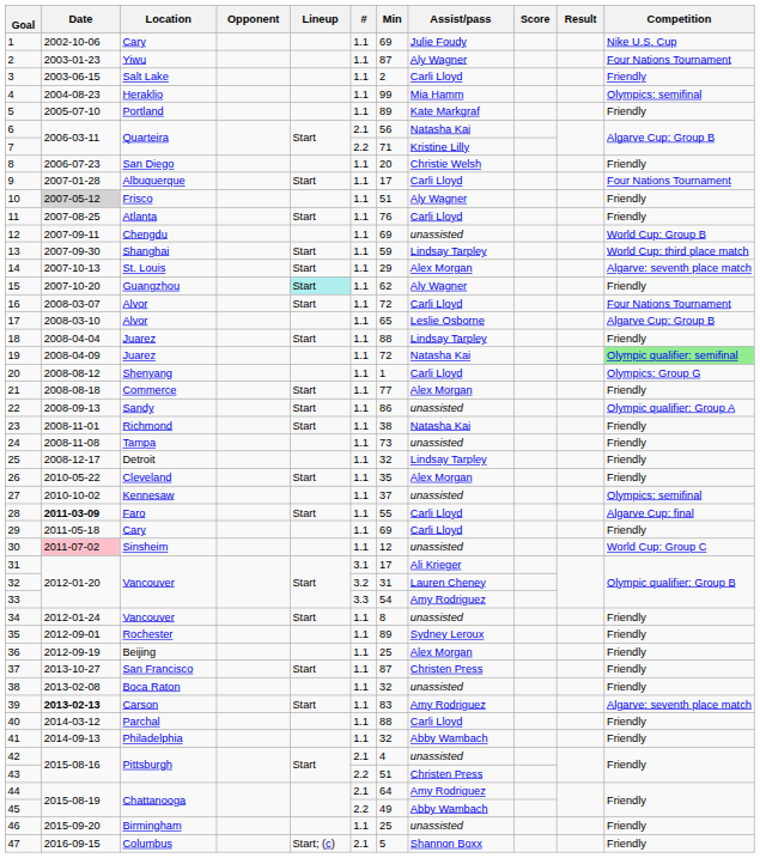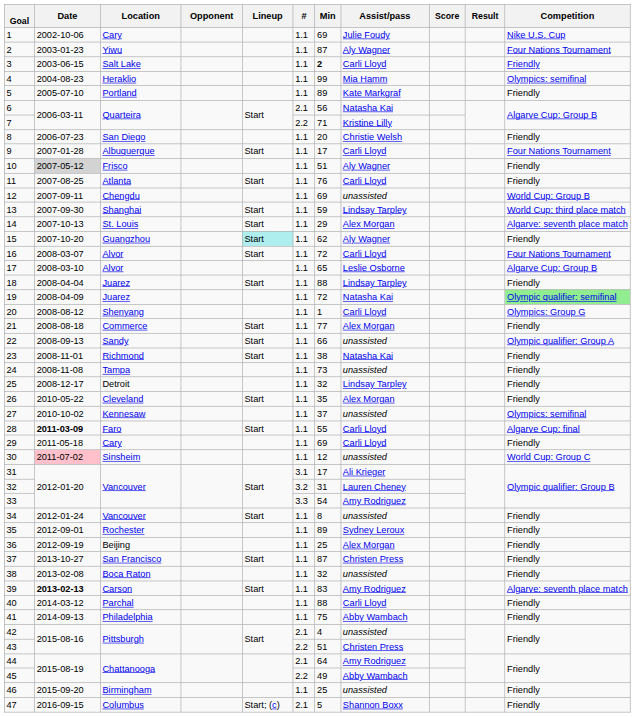 <table class="wikitable collapsible sortable" style="font-size:90%">
 <tr>
 <th data-sort-type="number" style="font-size:95%;"><br>Goal</th>
 <th>Date</th>
 <th>Location</th>
 <th>Opponent</th>
 <th data-sort-type="number">Lineup</th>
 <th>#</th>
 <th data-sort-type="number">Min</th>
 <th>Assist/pass</th>
 <th data-sort-type="number" style="font-size:95%;">Score</th>
 <th data-sort-type="number" style="font-size:95%;">Result</th>
 <th width="20%">Competition</th>
 </tr>
 <tr>
 <td>1</td>
 <td>2002-10-06</td>
 <td><a href='#'>Cary</a></td>
 <td></td>
 <td></td>
 <td>1.1</td>
 <td>69</td>
 <td><a href='#'>Julie Foudy</a></td>
 <td></td>
 <td></td>
 <td><a href='#'>Nike U.S. Cup</a></td>
 </tr>
 <tr>
 <td>2</td>
 <td>2003-01-23</td>
 <td><a href='#'>Yiwu</a></td>
 <td></td>
 <td></td>
 <td>1.1</td>
 <td>87</td>
 <td><a href='#'>Aly Wagner</a></td>
 <td></td>
 <td></td>
 <td><a href='#'>Four Nations Tournament</a></td>
 </tr>
 <tr>
 <td>3</td>
 <td>2003-06-15</td>
 <td><a href='#'>Salt Lake</a></td>
 <td></td>
 <td></td>
 <td>1.1</td>
-<td>2</td>
+<td><strong>2</strong></td>
 <td><a href='#'>Carli Lloyd</a></td>
 <td></td>
 <td></td>
 <td><a href='#'>Friendly</a></td>
 </tr>
 <tr>
 <td>4</td>
 <td>2004-08-23</td>
 <td><a href='#'>Heraklio</a></td>
 <td></td>
 <td></td>
 <td>1.1</td>
 <td>99</td>
 <td><a href='#'>Mia Hamm</a></td>
 <td></td>
 <td></td>
 <td><a href='#'>Olympics: semifinal</a></td>
 </tr>
 <tr>
 <td>5</td>
 <td>2005-07-10</td>
 <td><a href='#'>Portland</a></td>
 <td></td>
 <td></td>
 <td>1.1</td>
 <td>89</td>
 <td><a href='#'>Kate Markgraf</a></td>
 <td></td>
 <td></td>
 <td>Friendly</td>
 </tr>
 <tr>
 <td>6</td>
 <td rowspan=2>2006-03-11</td>
 <td rowspan=2><a href='#'>Quarteira</a></td>
 <td rowspan=2></td>
 <td rowspan=2>Start</td>
 <td>2.1</td>
 <td>56</td>
 <td><a href='#'>Natasha Kai</a></td>
 <td></td>
 <td rowspan=2></td>
 <td rowspan=2 ><a href='#'>Algarve Cup: Group B</a></td>
 </tr>
 <tr>
 <td>7</td>
 <td>2.2</td>
 <td>71</td>
 <td><a href='#'>Kristine Lilly</a></td>
 <td></td>
 </tr>
 <tr>
 <td>8</td>
 <td>2006-07-23</td>
 <td><a href='#'>San Diego</a></td>
 <td></td>
 <td></td>
 <td>1.1</td>
 <td>20</td>
 <td><a href='#'>Christie Welsh</a></td>
 <td></td>
 <td></td>
 <td>Friendly</td>
 </tr>
 <tr>
 <td>9</td>
 <td>2007-01-28</td>
 <td><a href='#'>Albuquerque</a></td>
 <td></td>
 <td>Start</td>
 <td>1.1</td>
 <td>17</td>
 <td><a href='#'>Carli Lloyd</a></td>
 <td></td>
 <td></td>
 <td><a href='#'>Four Nations Tournament</a></td>
 </tr>
 <tr>
 <td>10</td>
 <td style="background: lightgrey;">2007-05-12</td>
 <td><a href='#'>Frisco</a></td>
 <td></td>
 <td></td>
 <td>1.1</td>
 <td>51</td>
 <td><a href='#'>Aly Wagner</a></td>
 <td></td>
 <td></td>
 <td>Friendly</td>
 </tr>
 <tr>
 <td>11</td>
 <td>2007-08-25</td>
 <td><a href='#'>Atlanta</a></td>
 <td></td>
 <td>Start</td>
 <td>1.1</td>
 <td>76</td>
 <td><a href='#'>Carli Lloyd</a></td>
 <td></td>
 <td></td>
 <td>Friendly</td>
 </tr>
 <tr>
 <td>12</td>
 <td>2007-09-11</td>
 <td><a href='#'>Chengdu</a></td>
 <td></td>
 <td></td>
 <td>1.1</td>
 <td>69</td>
 <td><em>unassisted</em></td>
 <td></td>
 <td></td>
 <td><a href='#'>World Cup: Group B</a></td>
 </tr>
 <tr>
 <td>13</td>
 <td>2007-09-30</td>
 <td><a href='#'>Shanghai</a></td>
 <td></td>
 <td>Start</td>
 <td>1.1</td>
 <td>59</td>
 <td><a href='#'>Lindsay Tarpley</a></td>
 <td></td>
 <td></td>
 <td><a href='#'>World Cup: third place match</a></td>
 </tr>
 <tr>
 <td>14</td>
 <td>2007-10-13</td>
 <td><a href='#'>St. Louis</a></td>
 <td></td>
 <td>Start</td>
 <td>1.1</td>
 <td>29</td>
 <td><a href='#'>Alex Morgan</a></td>
 <td></td>
 <td></td>
 <td><a href='#'>Algarve: seventh place match</a></td>
 </tr>
 <tr>
 <td>15</td>
 <td>2007-10-20</td>
 <td><a href='#'>Guangzhou</a></td>
 <td></td>
 <td style="background: paleturquoise;">Start</td>
 <td>1.1</td>
 <td>62</td>
 <td><a href='#'>Aly Wagner</a></td>
 <td></td>
 <td></td>
 <td>Friendly</td>
 </tr>
 <tr>
 <td>16</td>
 <td>2008-03-07</td>
 <td><a href='#'>Alvor</a></td>
 <td></td>
 <td>Start</td>
 <td>1.1</td>
 <td>72</td>
 <td><a href='#'>Carli Lloyd</a></td>
 <td></td>
 <td></td>
 <td><a href='#'>Four Nations Tournament</a></td>
 </tr>
 <tr>
 <td>17</td>
 <td>2008-03-10</td>
 <td><a href='#'>Alvor</a></td>
 <td></td>
 <td></td>
 <td>1.1</td>
 <td>65</td>
 <td><a href='#'>Leslie Osborne</a></td>
 <td></td>
 <td></td>
 <td><a href='#'>Algarve Cup: Group B</a></td>
 </tr>
 <tr>
 <td>18</td>
 <td>2008-04-04</td>
 <td><a href='#'>Juarez</a></td>
 <td></td>
 <td>Start</td>
 <td>1.1</td>
 <td>88</td>
 <td><a href='#'>Lindsay Tarpley</a></td>
 <td></td>
 <td></td>
 <td>Friendly</td>
 </tr>
 <tr>
 <td>19</td>
 <td>2008-04-09</td>
 <td><a href='#'>Juarez</a></td>
 <td></td>
 <td></td>
 <td>1.1</td>
 <td>72</td>
 <td><a href='#'>Natasha Kai</a></td>
 <td></td>
 <td></td>
 <td style="background: lightgreen;"><a href='#'>Olympic qualifier: semifinal</a></td>
 </tr>
 <tr>
 <td>20</td>
 <td>2008-08-12</td>
 <td><a href='#'>Shenyang</a></td>
 <td></td>
 <td></td>
 <td>1.1</td>
 <td>1</td>
 <td><a href='#'>Carli Lloyd</a></td>
 <td></td>
 <td></td>
 <td><a href='#'>Olympics: Group G</a></td>
 </tr>
 <tr>
 <td>21</td>
 <td>2008-08-18</td>
 <td><a href='#'>Commerce</a></td>
 <td></td>
 <td>Start</td>
 <td>1.1</td>
 <td>77</td>
 <td><a href='#'>Alex Morgan</a></td>
 <td></td>
 <td></td>
 <td>Friendly</td>
 </tr>
 <tr>
 <td>22</td>
 <td>2008-09-13</td>
 <td><a href='#'>Sandy</a></td>
 <td></td>
 <td>Start</td>
 <td>1.1</td>
-<td>86</td>
+<td>66</td>
 <td><em>unassisted</em></td>
 <td></td>
 <td></td>
 <td><a href='#'>Olympic qualifier: Group A</a></td>
 </tr>
 <tr>
 <td>23</td>
 <td>2008-11-01</td>
 <td><a href='#'>Richmond</a></td>
 <td></td>
 <td>Start</td>
 <td>1.1</td>
 <td>38</td>
 <td><a href='#'>Natasha Kai</a></td>
 <td></td>
 <td></td>
 <td>Friendly</td>
 </tr>
 <tr>
 <td>24</td>
 <td>2008-11-08</td>
 <td><a href='#'>Tampa</a></td>
 <td></td>
 <td></td>
 <td>1.1</td>
 <td>73</td>
 <td><em>unassisted</em></td>
 <td></td>
 <td></td>
 <td>Friendly</td>
 </tr>
 <tr>
 <td>25</td>
 <td>2008-12-17</td>
 <td>Detroit</td>
 <td></td>
 <td></td>
 <td>1.1</td>
 <td>32</td>
 <td><a href='#'>Lindsay Tarpley</a></td>
 <td></td>
 <td></td>
 <td>Friendly</td>
 </tr>
 <tr>
 <td>26</td>
 <td>2010-05-22</td>
 <td><a href='#'>Cleveland</a></td>
 <td></td>
 <td>Start</td>
 <td>1.1</td>
 <td>35</td>
 <td><a href='#'>Alex Morgan</a></td>
 <td></td>
 <td></td>
 <td>Friendly</td>
 </tr>
 <tr>
 <td>27</td>
 <td>2010-10-02</td>
 <td><a href='#'>Kennesaw</a></td>
 <td></td>
 <td></td>
 <td>1.1</td>
 <td>37</td>
 <td><em>unassisted</em></td>
 <td></td>
 <td></td>
 <td><a href='#'>Olympics: semifinal</a></td>
 </tr>
 <tr>
 <td>28</td>
 <td><strong>2011-03-09</strong></td>
 <td><a href='#'>Faro</a></td>
 <td></td>
 <td>Start</td>
 <td>1.1</td>
 <td>55</td>
 <td><a href='#'>Carli Lloyd</a></td>
 <td></td>
 <td></td>
 <td><a href='#'>Algarve Cup: final</a></td>
 </tr>
 <tr>
 <td>29</td>
 <td>2011-05-18</td>
 <td><a href='#'>Cary</a></td>
 <td></td>
 <td></td>
 <td>1.1</td>
 <td>69</td>
 <td><a href='#'>Carli Lloyd</a></td>
 <td></td>
 <td></td>
 <td>Friendly</td>
 </tr>
 <tr>
 <td>30</td>
 <td style="background: pink;">2011-07-02</td>
 <td><a href='#'>Sinsheim</a></td>
 <td></td>
 <td></td>
 <td>1.1</td>
 <td>12</td>
 <td><em>unassisted</em></td>
 <td></td>
 <td></td>
 <td><a href='#'>World Cup: Group C</a></td>
 </tr>
 <tr>
 <td>31</td>
 <td rowspan=3>2012-01-20</td>
 <td rowspan=3><a href='#'>Vancouver</a></td>
 <td rowspan=3></td>
 <td rowspan=3>Start</td>
 <td>3.1</td>
 <td>17</td>
 <td><a href='#'>Ali Krieger</a></td>
 <td></td>
 <td rowspan=3></td>
 <td rowspan=3 ><a href='#'>Olympic qualifier: Group B</a></td>
 </tr>
 <tr>
 <td>32</td>
 <td>3.2</td>
 <td>31</td>
 <td><a href='#'>Lauren Cheney</a></td>
 <td></td>
 </tr>
 <tr>
 <td>33</td>
 <td>3.3</td>
 <td>54</td>
 <td><a href='#'>Amy Rodriguez</a></td>
 <td></td>
 </tr>
 <tr>
 <td>34</td>
 <td>2012-01-24</td>
 <td><a href='#'>Vancouver</a></td>
 <td></td>
 <td>Start</td>
 <td>1.1</td>
 <td>8</td>
 <td><em>unassisted</em></td>
 <td></td>
 <td></td>
 <td>Friendly</td>
 </tr>
 <tr>
 <td>35</td>
 <td>2012-09-01</td>
 <td><a href='#'>Rochester</a></td>
 <td></td>
 <td></td>
 <td>1.1</td>
 <td>89</td>
 <td><a href='#'>Sydney Leroux</a></td>
 <td></td>
 <td></td>
 <td>Friendly</td>
 </tr>
 <tr>
 <td>36</td>
 <td>2012-09-19</td>
 <td>Beijing</td>
 <td></td>
 <td></td>
 <td>1.1</td>
 <td>25</td>
 <td><a href='#'>Alex Morgan</a></td>
 <td></td>
 <td></td>
 <td>Friendly</td>
 </tr>
 <tr>
 <td>37</td>
 <td>2013-10-27</td>
 <td><a href='#'>San Francisco</a></td>
 <td></td>
 <td>Start</td>
 <td>1.1</td>
 <td>87</td>
 <td><a href='#'>Christen Press</a></td>
 <td></td>
 <td></td>
 <td>Friendly</td>
 </tr>
 <tr>
 <td>38</td>
 <td>2013-02-08</td>
 <td><a href='#'>Boca Raton</a></td>
 <td></td>
 <td></td>
 <td>1.1</td>
 <td>32</td>
 <td><em>unassisted</em></td>
 <td></td>
 <td></td>
 <td>Friendly</td>
 </tr>
 <tr>
 <td>39</td>
 <td><strong>2013-02-13</strong></td>
 <td><a href='#'>Carson</a></td>
 <td></td>
 <td>Start</td>
 <td>1.1</td>
 <td>83</td>
 <td><a href='#'>Amy Rodriguez</a></td>
 <td></td>
 <td></td>
 <td><a href='#'>Algarve: seventh place match</a></td>
 </tr>
 <tr>
 <td>40</td>
 <td>2014-03-12</td>
 <td><a href='#'>Parchal</a></td>
 <td></td>
 <td></td>
 <td>1.1</td>
 <td>88</td>
 <td><a href='#'>Carli Lloyd</a></td>
 <td></td>
 <td></td>
 <td>Friendly</td>
 </tr>
 <tr>
 <td>41</td>
 <td>2014-09-13</td>
 <td><a href='#'>Philadelphia</a></td>
 <td></td>
 <td></td>
 <td>1.1</td>
-<td>32</td>
+<td>75</td>
 <td><a href='#'>Abby Wambach</a></td>
 <td></td>
 <td></td>
 <td>Friendly</td>
 </tr>
 <tr>
 <td>42</td>
 <td rowspan=2>2015-08-16</td>
 <td rowspan=2><a href='#'>Pittsburgh</a></td>
 <td rowspan=2></td>
 <td rowspan=2>Start</td>
 <td>2.1</td>
 <td>4</td>
 <td><em>unassisted</em></td>
 <td></td>
 <td rowspan=2></td>
 <td rowspan=2 >Friendly</td>
 </tr>
 <tr>
 <td>43</td>
 <td>2.2</td>
 <td>51</td>
 <td><a href='#'>Christen Press</a></td>
 <td></td>
 </tr>
 <tr>
 <td>44</td>
 <td rowspan=2>2015-08-19</td>
 <td rowspan=2><a href='#'>Chattanooga</a></td>
 <td rowspan=2></td>
 <td rowspan=2></td>
 <td>2.1</td>
 <td>64</td>
 <td><a href='#'>Amy Rodriguez</a></td>
 <td></td>
 <td rowspan=2></td>
 <td rowspan=2 >Friendly</td>
 </tr>
 <tr>
 <td>45</td>
 <td>2.2</td>
 <td>49</td>
 <td><a href='#'>Abby Wambach</a></td>
 <td></td>
 </tr>
 <tr>
 <td>46</td>
 <td>2015-09-20</td>
 <td><a href='#'>Birmingham</a></td>
 <td></td>
 <td></td>
 <td>1.1</td>
 <td>25</td>
 <td><em>unassisted</em></td>
 <td></td>
 <td></td>
 <td>Friendly</td>
 </tr>
 <tr>
 <td>47</td>
 <td>2016-09-15</td>
 <td><a href='#'>Columbus</a></td>
 <td></td>
 <td>Start; (<span><a href='#'>c</a></span>)</td>
 <td>2.1</td>
 <td>5</td>
 <td><a href='#'>Shannon Boxx</a></td>
 <td></td>
 <td></td>
 <td>Friendly</td>
 </tr>
 </table>
